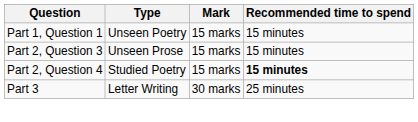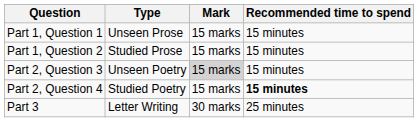 <table class="wikitable">
 <tr>
 <th>Question</th>
 <th>Type</th>
 <th>Mark</th>
 <th>Recommended time to spend</th>
 </tr>
 <tr>
 <td>Part 1, Question 1</td>
-<td>Unseen Poetry</td>
+<td>Unseen Prose</td>
+<td>15 marks</td>
+<td>15 minutes</td>
+</tr>
+<tr>
+<td>Part 1, Question 2</td>
+<td>Studied Prose</td>
 <td>15 marks</td>
 <td>15 minutes</td>
 </tr>
 <tr>
 <td>Part 2, Question 3</td>
-<td>Unseen Prose</td>
-<td>15 marks</td>
+<td>Unseen Poetry</td>
+<td style="background: lightgrey;">15 marks</td>
 <td>15 minutes</td>
 </tr>
 <tr>
 <td>Part 2, Question 4</td>
 <td>Studied Poetry</td>
 <td>15 marks</td>
 <td><strong>15 minutes</strong></td>
 </tr>
 <tr>
 <td>Part 3</td>
 <td>Letter Writing</td>
 <td>30 marks</td>
 <td>25 minutes</td>
 </tr>
 </table>
